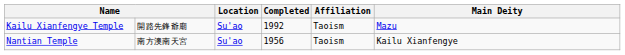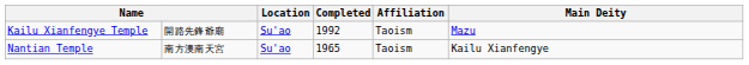 <table class="wikitable sortable" style="width:75%">
 <tr>
 <th colspan="2" scope="col">Name</th>
 <th scope="col" style="width:5em">Location</th>
 <th scope="col" style="width:5em">Completed</th>
 <th scope="col" style="width:7em">Affiliation</th>
 <th scope="col">Main Deity</th>
 </tr>
 <tr>
 <td style="width:15em"><a href='#'>Kailu Xianfengye Temple</a></td>
 <td style="width:9em">開路先鋒爺廟</td>
 <td><a href='#'>Su'ao</a></td>
 <td>1992</td>
 <td>Taoism</td>
 <td><a href='#'>Mazu</a></td>
 </tr>
 <tr>
 <td><a href='#'>Nantian Temple</a></td>
 <td>南方澳南天宮</td>
 <td><a href='#'>Su'ao</a></td>
-<td>1956</td>
+<td>1965</td>
 <td>Taoism</td>
 <td>Kailu Xianfengye</td>
 </tr>
 </table>
